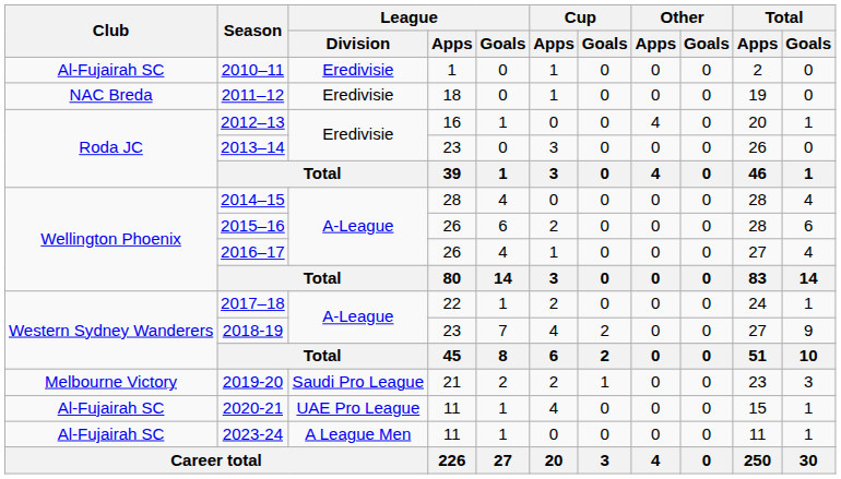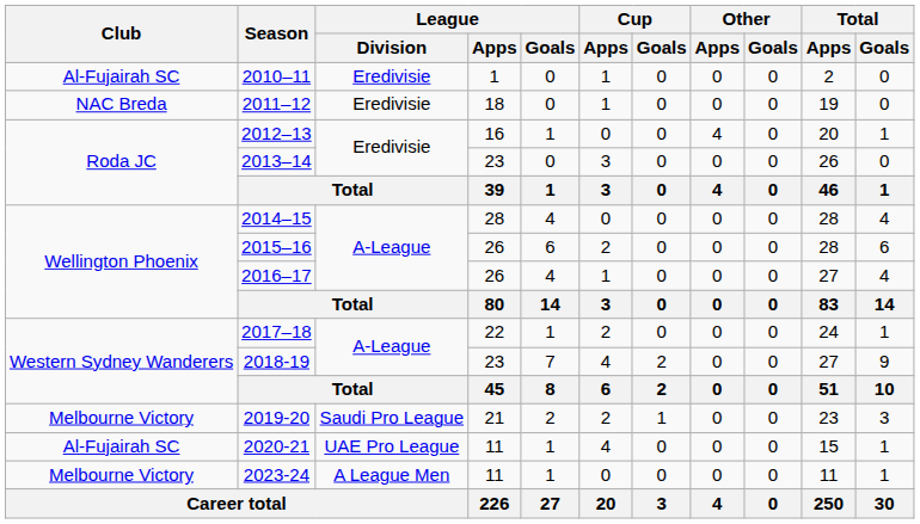 <table class="wikitable" style="text-align:center">
 <tr>
 <th rowspan="2">Club</th>
 <th rowspan="2">Season</th>
 <th colspan="3">League</th>
 <th colspan="2">Cup</th>
 <th colspan="2">Other</th>
 <th colspan="2">Total</th>
 </tr>
 <tr>
 <th>Division</th>
 <th>Apps</th>
 <th>Goals</th>
 <th>Apps</th>
 <th>Goals</th>
 <th>Apps</th>
 <th>Goals</th>
 <th>Apps</th>
 <th>Goals</th>
 </tr>
 <tr>
 <td><a href='#'>Al-Fujairah SC</a></td>
 <td><a href='#'>2010–11</a></td>
 <td><a href='#'>Eredivisie</a></td>
 <td>1</td>
 <td>0</td>
 <td>1</td>
 <td>0</td>
 <td>0</td>
 <td>0</td>
 <td>2</td>
 <td>0</td>
 </tr>
 <tr>
 <td><a href='#'>NAC Breda</a></td>
 <td><a href='#'>2011–12</a></td>
 <td>Eredivisie</td>
 <td>18</td>
 <td>0</td>
 <td>1</td>
 <td>0</td>
 <td>0</td>
 <td>0</td>
 <td>19</td>
 <td>0</td>
 </tr>
 <tr>
 <td rowspan="3"><a href='#'>Roda JC</a></td>
 <td><a href='#'>2012–13</a></td>
 <td rowspan="2">Eredivisie</td>
 <td>16</td>
 <td>1</td>
 <td>0</td>
 <td>0</td>
 <td>4</td>
 <td>0</td>
 <td>20</td>
 <td>1</td>
 </tr>
 <tr>
 <td><a href='#'>2013–14</a></td>
 <td>23</td>
 <td>0</td>
 <td>3</td>
 <td>0</td>
 <td>0</td>
 <td>0</td>
 <td>26</td>
 <td>0</td>
 </tr>
 <tr>
 <th colspan="2">Total</th>
 <th>39</th>
 <th>1</th>
 <th>3</th>
 <th>0</th>
 <th>4</th>
 <th>0</th>
 <th>46</th>
 <th>1</th>
 </tr>
 <tr>
 <td rowspan="4"><a href='#'>Wellington Phoenix</a></td>
 <td><a href='#'>2014–15</a></td>
 <td rowspan="3"><a href='#'>A-League</a></td>
 <td>28</td>
 <td>4</td>
 <td>0</td>
 <td>0</td>
 <td>0</td>
 <td>0</td>
 <td>28</td>
 <td>4</td>
 </tr>
 <tr>
 <td><a href='#'>2015–16</a></td>
 <td>26</td>
 <td>6</td>
 <td>2</td>
 <td>0</td>
 <td>0</td>
 <td>0</td>
 <td>28</td>
 <td>6</td>
 </tr>
 <tr>
 <td><a href='#'>2016–17</a></td>
 <td>26</td>
 <td>4</td>
 <td>1</td>
 <td>0</td>
 <td>0</td>
 <td>0</td>
 <td>27</td>
 <td>4</td>
 </tr>
 <tr>
 <th colspan="2">Total</th>
 <th>80</th>
 <th>14</th>
 <th>3</th>
 <th>0</th>
 <th>0</th>
 <th>0</th>
 <th>83</th>
 <th>14</th>
 </tr>
 <tr>
 <td rowspan="3"><a href='#'>Western Sydney Wanderers</a></td>
 <td><a href='#'>2017–18</a></td>
 <td rowspan="2"><a href='#'>A-League</a></td>
 <td>22</td>
 <td>1</td>
 <td>2</td>
 <td>0</td>
 <td>0</td>
 <td>0</td>
 <td>24</td>
 <td>1</td>
 </tr>
 <tr>
 <td><a href='#'>2018-19</a></td>
 <td>23</td>
 <td>7</td>
 <td>4</td>
 <td>2</td>
 <td>0</td>
 <td>0</td>
 <td>27</td>
 <td>9</td>
 </tr>
 <tr>
 <th colspan="2">Total</th>
 <th>45</th>
 <th>8</th>
 <th>6</th>
 <th>2</th>
 <th>0</th>
 <th>0</th>
 <th>51</th>
 <th>10</th>
 </tr>
 <tr>
 <td><a href='#'>Melbourne Victory</a></td>
 <td><a href='#'>2019-20</a></td>
 <td><a href='#'>Saudi Pro League</a></td>
 <td>21</td>
 <td>2</td>
 <td>2</td>
 <td>1</td>
 <td>0</td>
 <td>0</td>
 <td>23</td>
 <td>3</td>
 </tr>
 <tr>
 <td><a href='#'>Al-Fujairah SC</a></td>
 <td><a href='#'>2020-21</a></td>
 <td><a href='#'>UAE Pro League</a></td>
 <td>11</td>
 <td>1</td>
 <td>4</td>
 <td>0</td>
 <td>0</td>
 <td>0</td>
 <td>15</td>
 <td>1</td>
 </tr>
 <tr>
-<td><a href='#'>Al-Fujairah SC</a></td>
+<td><a href='#'>Melbourne Victory</a></td>
 <td><a href='#'>2023-24</a></td>
 <td><a href='#'>A League Men</a></td>
 <td>11</td>
 <td>1</td>
 <td>0</td>
 <td>0</td>
 <td>0</td>
 <td>0</td>
 <td>11</td>
 <td>1</td>
 </tr>
 <tr>
 <th colspan="3">Career total</th>
 <th>226</th>
 <th>27</th>
 <th>20</th>
 <th>3</th>
 <th>4</th>
 <th>0</th>
 <th>250</th>
 <th>30</th>
 </tr>
 </table>
